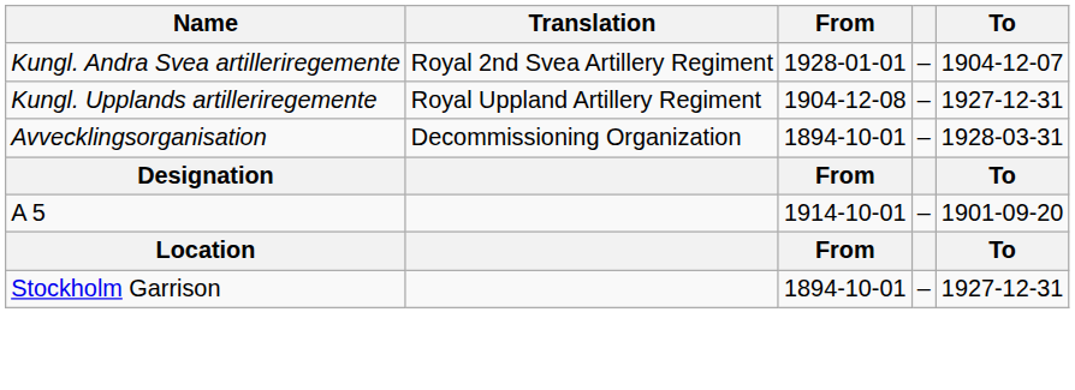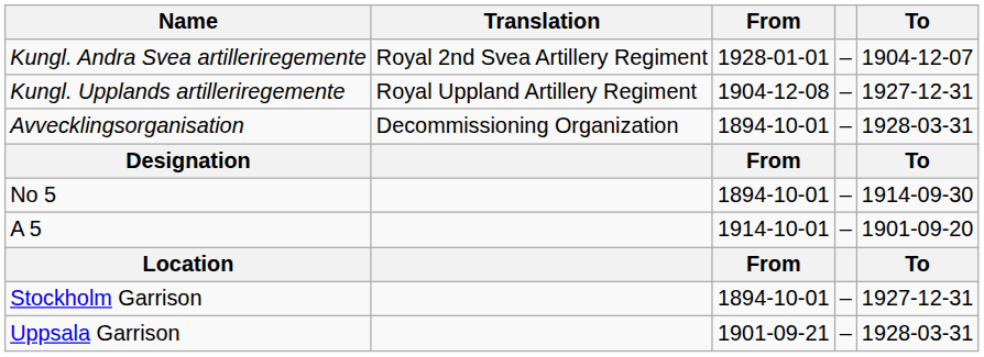 <table class="wikitable">
 <tr>
 <th style="font-weight:bold;">Name</th>
 <th style="font-weight:bold;">Translation</th>
 <th style="text-align: center; font-weight:bold;">From</th>
 <th></th>
 <th style="text-align: center; font-weight:bold;">To</th>
 </tr>
 <tr>
 <td style="font-style:italic;">Kungl. Andra Svea artilleriregemente</td>
 <td>Royal 2nd Svea Artillery Regiment</td>
 <td>1928-01-01</td>
 <td>–</td>
 <td>1904-12-07</td>
 </tr>
 <tr>
 <td style="font-style:italic;">Kungl. Upplands artilleriregemente</td>
 <td>Royal Uppland Artillery Regiment</td>
 <td>1904-12-08</td>
 <td>–</td>
 <td>1927-12-31</td>
 </tr>
 <tr>
 <td style="font-style:italic;">Avvecklingsorganisation</td>
 <td>Decommissioning Organization</td>
 <td>1894-10-01</td>
 <td>–</td>
 <td>1928-03-31</td>
 </tr>
 <tr>
 <th style="font-weight:bold;">Designation</th>
 <th style="font-weight:bold;"></th>
 <th style="text-align: center; font-weight:bold;">From</th>
 <th></th>
 <th style="text-align: center; font-weight:bold;">To</th>
 </tr>
 <tr>
+<td>No 5</td>
+<td></td>
+<td style="text-align: center;">1894-10-01</td>
+<td style="text-align: center;">–</td>
+<td style="text-align: center;">1914-09-30</td>
+</tr>
+<tr>
 <td>A 5</td>
 <td></td>
 <td style="text-align: center;">1914-10-01</td>
 <td style="text-align: center;">–</td>
 <td style="text-align: center;">1901-09-20</td>
 </tr>
 <tr>
 <th style="font-weight:bold;">Location</th>
 <th style="font-weight:bold;"></th>
 <th style="text-align: center; font-weight:bold;">From</th>
 <th></th>
 <th style="text-align: center; font-weight:bold;">To</th>
 </tr>
 <tr>
 <td><a href='#'>Stockholm</a> Garrison</td>
 <td></td>
 <td style="text-align: center;">1894-10-01</td>
 <td style="text-align: center;">–</td>
 <td style="text-align: center;">1927-12-31</td>
 </tr>
+<tr>
+<td><a href='#'>Uppsala</a> Garrison</td>
+<td></td>
+<td style="text-align: center;">1901-09-21</td>
+<td style="text-align: center;">–</td>
+<td style="text-align: center;">1928-03-31</td>
+</tr>
 </table>
